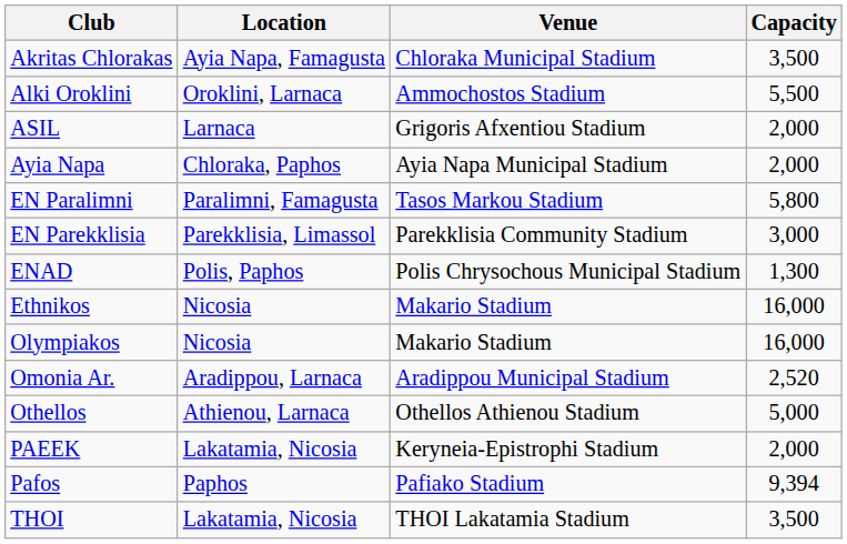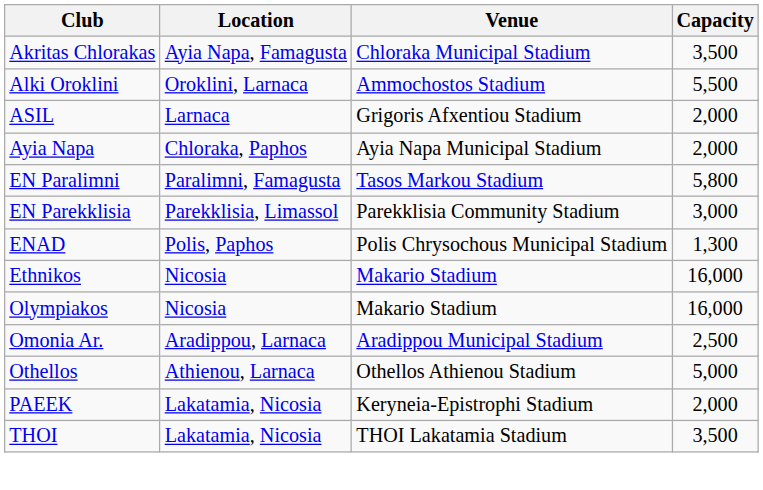 <table class="wikitable sortable">
 <tr>
 <th>Club</th>
 <th>Location</th>
 <th>Venue</th>
 <th>Capacity</th>
 </tr>
 <tr>
 <td><a href='#'>Akritas Chlorakas</a></td>
 <td><a href='#'>Ayia Napa</a>, <a href='#'>Famagusta</a></td>
 <td><a href='#'>Chloraka Municipal Stadium</a></td>
 <td align="center">3,500</td>
 </tr>
 <tr>
 <td><a href='#'>Alki Oroklini</a></td>
 <td><a href='#'>Oroklini</a>, <a href='#'>Larnaca</a></td>
 <td><a href='#'>Ammochostos Stadium</a></td>
 <td align="center">5,500</td>
 </tr>
 <tr>
 <td><a href='#'>ASIL</a></td>
 <td><a href='#'>Larnaca</a></td>
 <td>Grigoris Afxentiou Stadium</td>
 <td align="center">2,000</td>
 </tr>
 <tr>
 <td><a href='#'>Ayia Napa</a></td>
 <td><a href='#'>Chloraka</a>, <a href='#'>Paphos</a></td>
 <td>Ayia Napa Municipal Stadium</td>
 <td align="center">2,000</td>
 </tr>
 <tr>
 <td><a href='#'>EN Paralimni</a></td>
 <td><a href='#'>Paralimni</a>, <a href='#'>Famagusta</a></td>
 <td><a href='#'>Tasos Markou Stadium</a></td>
 <td align="center">5,800</td>
 </tr>
 <tr>
 <td><a href='#'>EN Parekklisia</a></td>
 <td><a href='#'>Parekklisia</a>, <a href='#'>Limassol</a></td>
 <td>Parekklisia Community Stadium</td>
 <td align="center">3,000</td>
 </tr>
 <tr>
 <td><a href='#'>ENAD</a></td>
 <td><a href='#'>Polis</a>, <a href='#'>Paphos</a></td>
 <td>Polis Chrysochous Municipal Stadium</td>
 <td align="center">1,300</td>
 </tr>
 <tr>
 <td><a href='#'>Ethnikos</a></td>
 <td><a href='#'>Nicosia</a></td>
 <td><a href='#'>Makario Stadium</a></td>
 <td align="center">16,000</td>
 </tr>
 <tr>
 <td><a href='#'>Olympiakos</a></td>
 <td><a href='#'>Nicosia</a></td>
 <td>Makario Stadium</td>
 <td align="center">16,000</td>
 </tr>
 <tr>
 <td><a href='#'>Omonia Ar.</a></td>
 <td><a href='#'>Aradippou</a>, <a href='#'>Larnaca</a></td>
 <td><a href='#'>Aradippou Municipal Stadium</a></td>
-<td align="center">2,520</td>
+<td align="center">2,500</td>
 </tr>
 <tr>
 <td><a href='#'>Othellos</a></td>
 <td><a href='#'>Athienou</a>, <a href='#'>Larnaca</a></td>
 <td>Othellos Athienou Stadium</td>
 <td align="center">5,000</td>
 </tr>
 <tr>
 <td><a href='#'>PAEEK</a></td>
 <td><a href='#'>Lakatamia</a>, <a href='#'>Nicosia</a></td>
 <td>Keryneia-Epistrophi Stadium</td>
 <td align="center">2,000</td>
 </tr>
 <tr>
-<td><a href='#'>Pafos</a></td>
-<td><a href='#'>Paphos</a></td>
-<td><a href='#'>Pafiako Stadium</a></td>
-<td align="center">9,394</td>
-</tr>
-<tr>
 <td><a href='#'>THOI</a></td>
 <td><a href='#'>Lakatamia</a>, <a href='#'>Nicosia</a></td>
 <td>THOI Lakatamia Stadium</td>
 <td align="center">3,500</td>
 </tr>
 </table>
